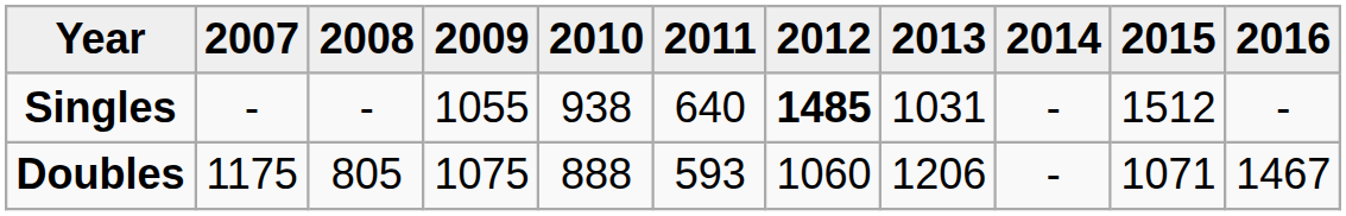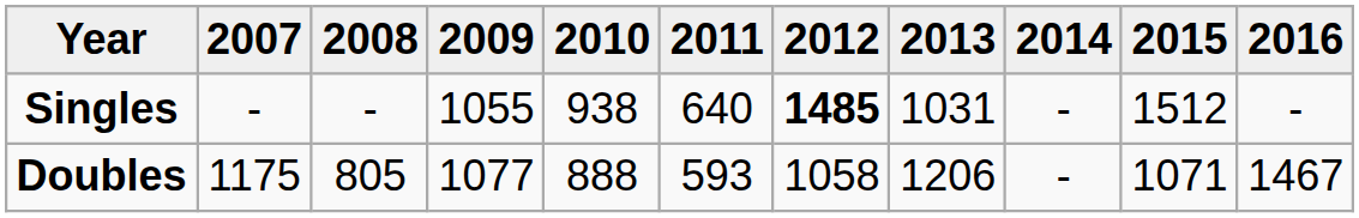 <table class="wikitable">
 <tr bgcolor="#efefef">
 <td align="center"><strong>Year</strong></td>
 <td align="center"><strong>2007</strong></td>
 <td align="center"><strong>2008</strong></td>
 <td align="center"><strong>2009</strong></td>
 <td align="center"><strong>2010</strong></td>
 <td align="center"><strong>2011</strong></td>
 <td align="center"><strong>2012</strong></td>
 <td align="center"><strong>2013</strong></td>
 <td align="center"><strong>2014</strong></td>
 <td align="center"><strong>2015</strong></td>
 <td align="center"><strong>2016</strong></td>
 </tr>
 <tr>
 <td align="center" valign="top"><strong>Singles</strong></td>
 <td align="center" valign="top">-</td>
 <td align="center" valign="top">-</td>
 <td align="center" valign="top">1055</td>
 <td align="center" valign="top">938</td>
 <td align="center" valign="top">640</td>
 <td align="center" valign="top"><strong>1485</strong></td>
 <td align="center" valign="top">1031</td>
 <td align="center" valign="top">-</td>
 <td align="center" valign="top">1512</td>
 <td align="center" valign="top">-</td>
 </tr>
 <tr>
 <td align="center" valign="top"><strong>Doubles</strong></td>
 <td align="center" valign="top">1175</td>
 <td align="center" valign="top">805</td>
-<td align="center" valign="top">1075</td>
+<td align="center" valign="top">1077</td>
 <td align="center" valign="top">888</td>
 <td align="center" valign="top">593</td>
-<td align="center" valign="top">1060</td>
+<td align="center" valign="top">1058</td>
 <td align="center" valign="top">1206</td>
 <td align="center" valign="top">-</td>
 <td align="center" valign="top">1071</td>
 <td align="center" valign="top">1467</td>
 </tr>
 </table>
